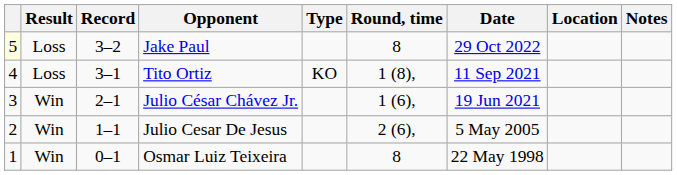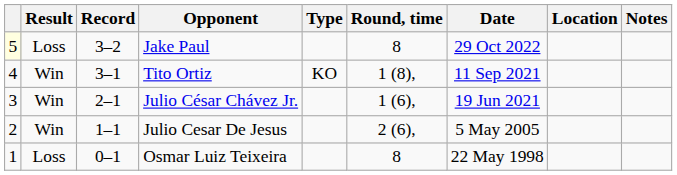 <table class="wikitable" style="text-align:center">
 <tr>
 <th></th>
 <th>Result</th>
 <th>Record</th>
 <th>Opponent</th>
 <th>Type</th>
 <th>Round, time</th>
 <th>Date</th>
 <th>Location</th>
 <th>Notes</th>
 </tr>
 <tr>
 <td style="background: lightyellow;">5</td>
 <td>Loss</td>
 <td>3–2</td>
 <td align=left><a href='#'>Jake Paul</a></td>
 <td></td>
 <td>8</td>
 <td><a href='#'>29 Oct 2022</a></td>
 <td align=left></td>
 <td></td>
 </tr>
 <tr>
 <td>4</td>
-<td>Loss</td>
+<td>Win</td>
 <td>3–1</td>
 <td style="text-align:left;"><a href='#'>Tito Ortiz</a></td>
 <td>KO</td>
 <td>1 (8), </td>
 <td><a href='#'>11 Sep 2021</a></td>
 <td style="text-align:left;"></td>
 <td></td>
 </tr>
 <tr>
 <td>3</td>
 <td>Win</td>
 <td>2–1</td>
 <td style="text-align:left;"><a href='#'>Julio César Chávez Jr.</a></td>
 <td></td>
 <td>1 (6), </td>
 <td><a href='#'>19 Jun 2021</a></td>
 <td style="text-align:left;"></td>
 <td></td>
 </tr>
 <tr>
 <td>2</td>
 <td>Win</td>
 <td>1–1</td>
 <td style="text-align:left;">Julio Cesar De Jesus</td>
 <td></td>
 <td>2 (6), </td>
 <td>5 May 2005</td>
 <td style="text-align:left;"></td>
 <td></td>
 </tr>
 <tr>
 <td>1</td>
-<td>Win</td>
+<td>Loss</td>
 <td>0–1</td>
 <td style="text-align:left;">Osmar Luiz Teixeira</td>
 <td></td>
 <td>8</td>
 <td>22 May 1998</td>
 <td style="text-align:left;"></td>
 <td></td>
 </tr>
 </table>
